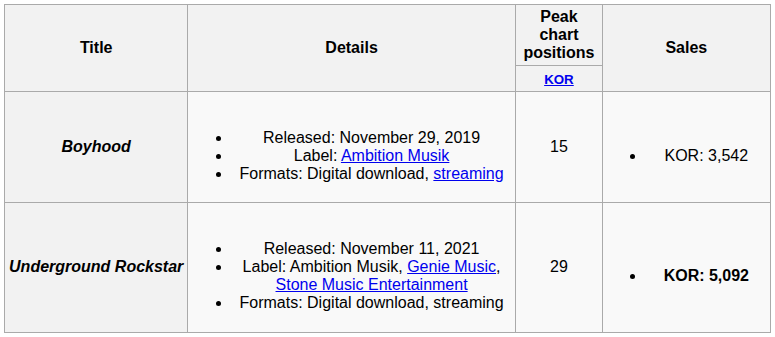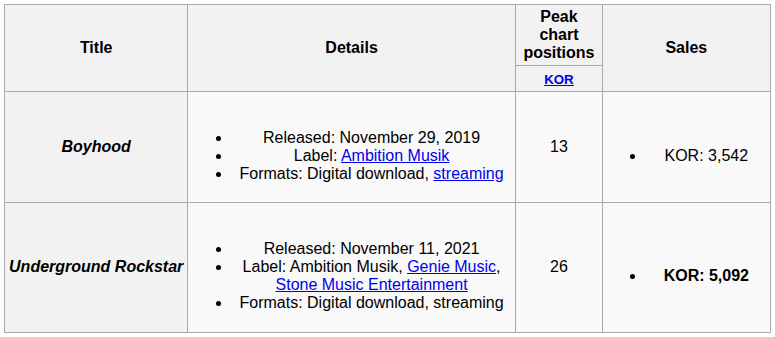 <table class="wikitable plainrowheaders" style="text-align:center;">
 <tr>
 <th scope="col" rowspan="2" style="width:11em;">Title</th>
 <th scope="col" rowspan="2" style="width:20em;">Details</th>
 <th scope="col" style="width:5em;">Peak chart positions</th>
 <th scope="col" rowspan="2" style="width:10em;">Sales</th>
 </tr>
 <tr>
 <th><small><a href='#'>KOR</a></small><br></th>
 </tr>
 <tr>
 <th scope="row"><em>Boyhood</em></th>
 <td><br><ul><li>Released: November 29, 2019</li><li>Label: <a href='#'>Ambition Musik</a></li><li>Formats: Digital download, <a href='#'>streaming</a></li></ul></td>
-<td>15</td>
+<td>13</td>
 <td><br><ul><li>KOR: 3,542</li></ul></td>
 </tr>
 <tr>
 <th scope="row"><em>Underground Rockstar</em></th>
 <td><br><ul><li>Released: November 11, 2021</li><li>Label: Ambition Musik, <a href='#'>Genie Music</a>, <a href='#'>Stone Music Entertainment</a></li><li>Formats: Digital download, streaming</li></ul></td>
-<td>29</td>
+<td>26</td>
 <td><strong><br><ul><li>KOR: 5,092</li></ul></strong></td>
 </tr>
 </table>
